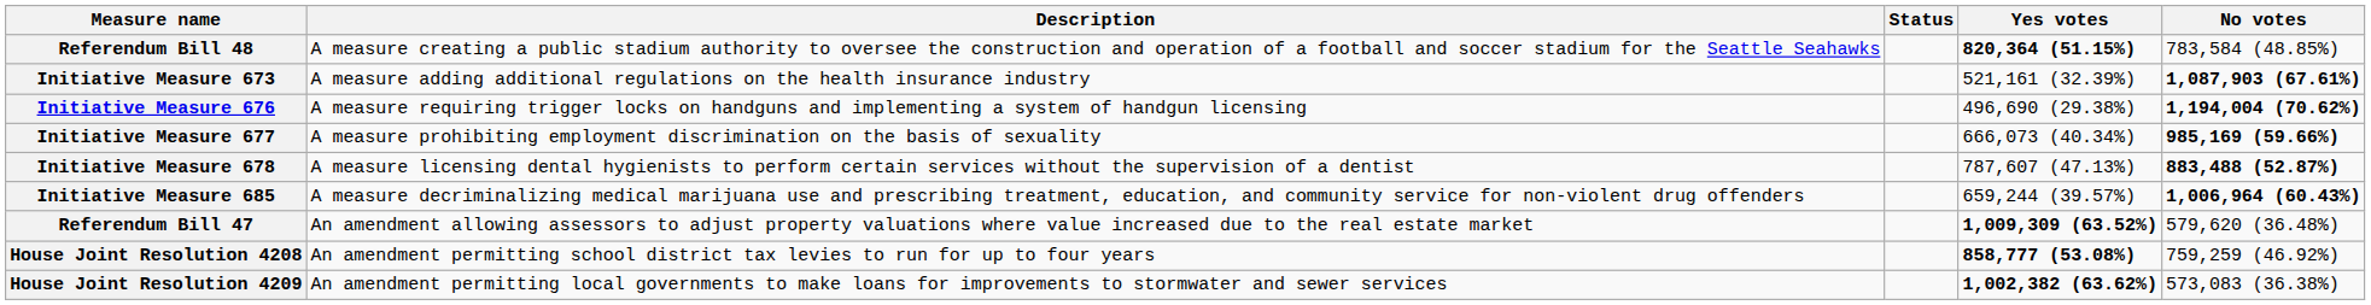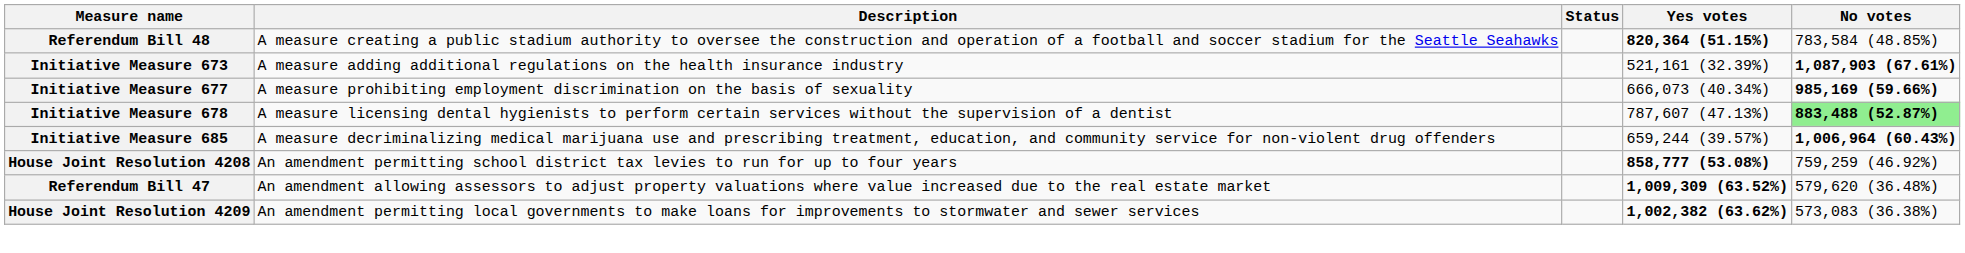 <table class="wikitable sortable plainrowheaders">
 <tr>
 <th scope=col>Measure name</th>
 <th scope=col class=unsortable>Description</th>
 <th scope=col>Status</th>
 <th scope=col>Yes votes</th>
 <th scope=col>No votes</th>
 </tr>
 <tr>
 <th scope=row>Referendum Bill 48</th>
 <td>A measure creating a public stadium authority to oversee the construction and operation of a football and soccer stadium for the <a href='#'>Seattle Seahawks</a></td>
 <td></td>
 <td><strong>820,364 (51.15%)</strong></td>
 <td>783,584 (48.85%)</td>
 </tr>
 <tr>
 <th scope=row>Initiative Measure 673</th>
 <td>A measure adding additional regulations on the health insurance industry</td>
 <td></td>
 <td>521,161 (32.39%)</td>
 <td><strong>1,087,903 (67.61%)</strong></td>
 </tr>
 <tr>
-<th scope=row><a href='#'>Initiative Measure 676</a></th>
-<td>A measure requiring trigger locks on handguns and implementing a system of handgun licensing</td>
-<td></td>
-<td>496,690 (29.38%)</td>
-<td><strong>1,194,004 (70.62%)</strong></td>
-</tr>
-<tr>
 <th scope=row>Initiative Measure 677</th>
 <td>A measure prohibiting employment discrimination on the basis of sexuality</td>
 <td></td>
 <td>666,073 (40.34%)</td>
 <td><strong>985,169 (59.66%)</strong></td>
 </tr>
 <tr>
 <th scope=row>Initiative Measure 678</th>
 <td>A measure licensing dental hygienists to perform certain services without the supervision of a dentist</td>
 <td></td>
 <td>787,607 (47.13%)</td>
-<td><strong>883,488 (52.87%)</strong></td>
+<td style="background: lightgreen;"><strong>883,488 (52.87%)</strong></td>
 </tr>
 <tr>
 <th scope=row>Initiative Measure 685</th>
 <td>A measure decriminalizing medical marijuana use and prescribing treatment, education, and community service for non-violent drug offenders</td>
 <td></td>
 <td>659,244 (39.57%)</td>
 <td><strong>1,006,964 (60.43%)</strong></td>
 </tr>
 <tr>
+<th scope=row>House Joint Resolution 4208</th>
+<td>An amendment permitting school district tax levies to run for up to four years</td>
+<td></td>
+<td><strong>858,777 (53.08%)</strong></td>
+<td>759,259 (46.92%)</td>
+</tr>
+<tr>
 <th scope=row>Referendum Bill 47</th>
 <td>An amendment allowing assessors to adjust property valuations where value increased due to the real estate market</td>
 <td></td>
 <td><strong>1,009,309 (63.52%)</strong></td>
 <td>579,620 (36.48%)</td>
-</tr>
-<tr>
-<th scope=row>House Joint Resolution 4208</th>
-<td>An amendment permitting school district tax levies to run for up to four years</td>
-<td></td>
-<td><strong>858,777 (53.08%)</strong></td>
-<td>759,259 (46.92%)</td>
 </tr>
 <tr>
 <th scope=row>House Joint Resolution 4209</th>
 <td>An amendment permitting local governments to make loans for improvements to stormwater and sewer services</td>
 <td></td>
 <td><strong>1,002,382 (63.62%)</strong></td>
 <td>573,083 (36.38%)</td>
 </tr>
 </table>
